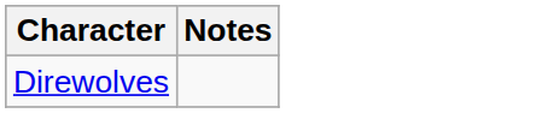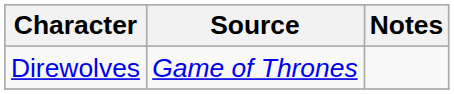 <table class="wikitable sortable">
 <tr>
 <th>Character</th>
+<th>Source</th>
 <th>Notes</th>
 </tr>
 <tr>
 <td><a href='#'>Direwolves</a></td>
+<td><em><a href='#'>Game of Thrones</a></em></td>
 <td></td>
 </tr>
 </table>
